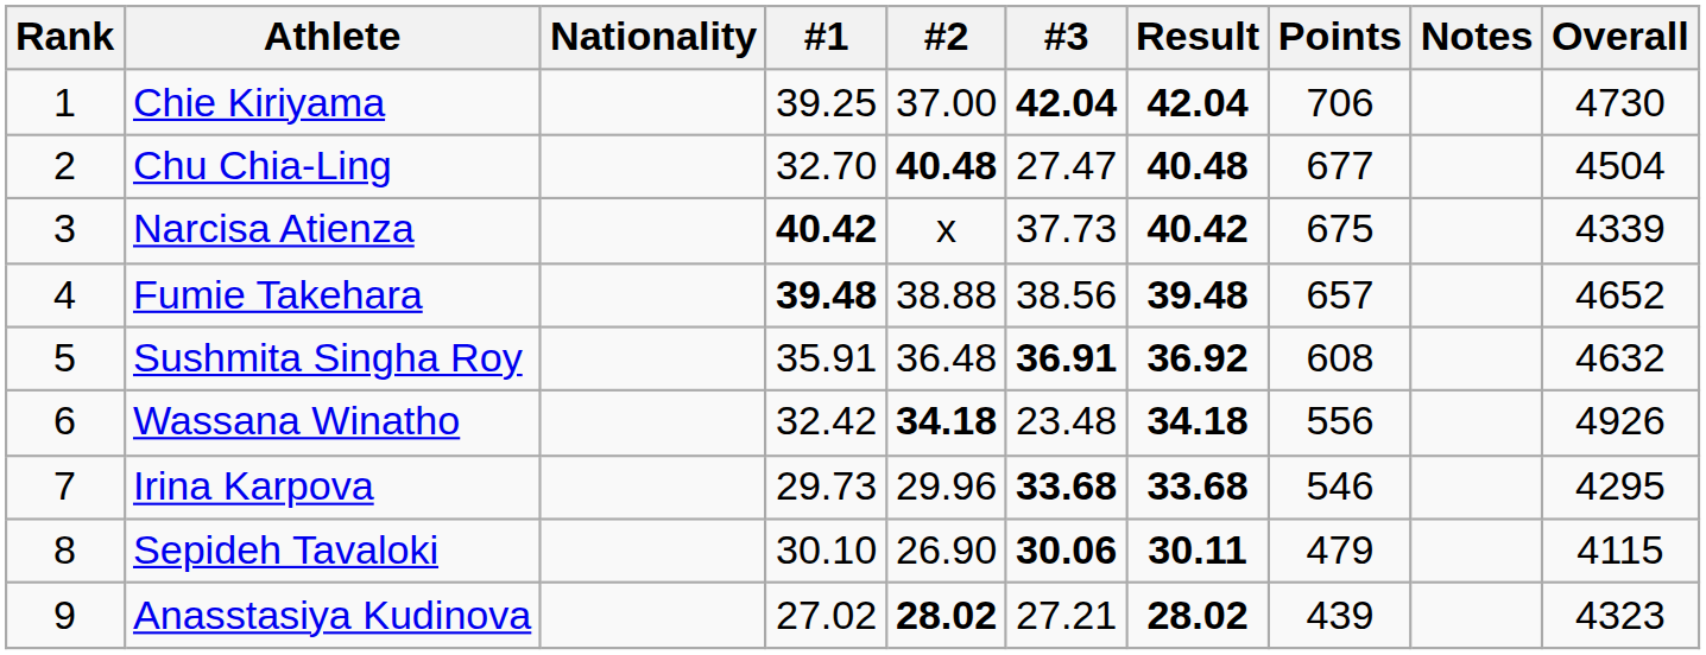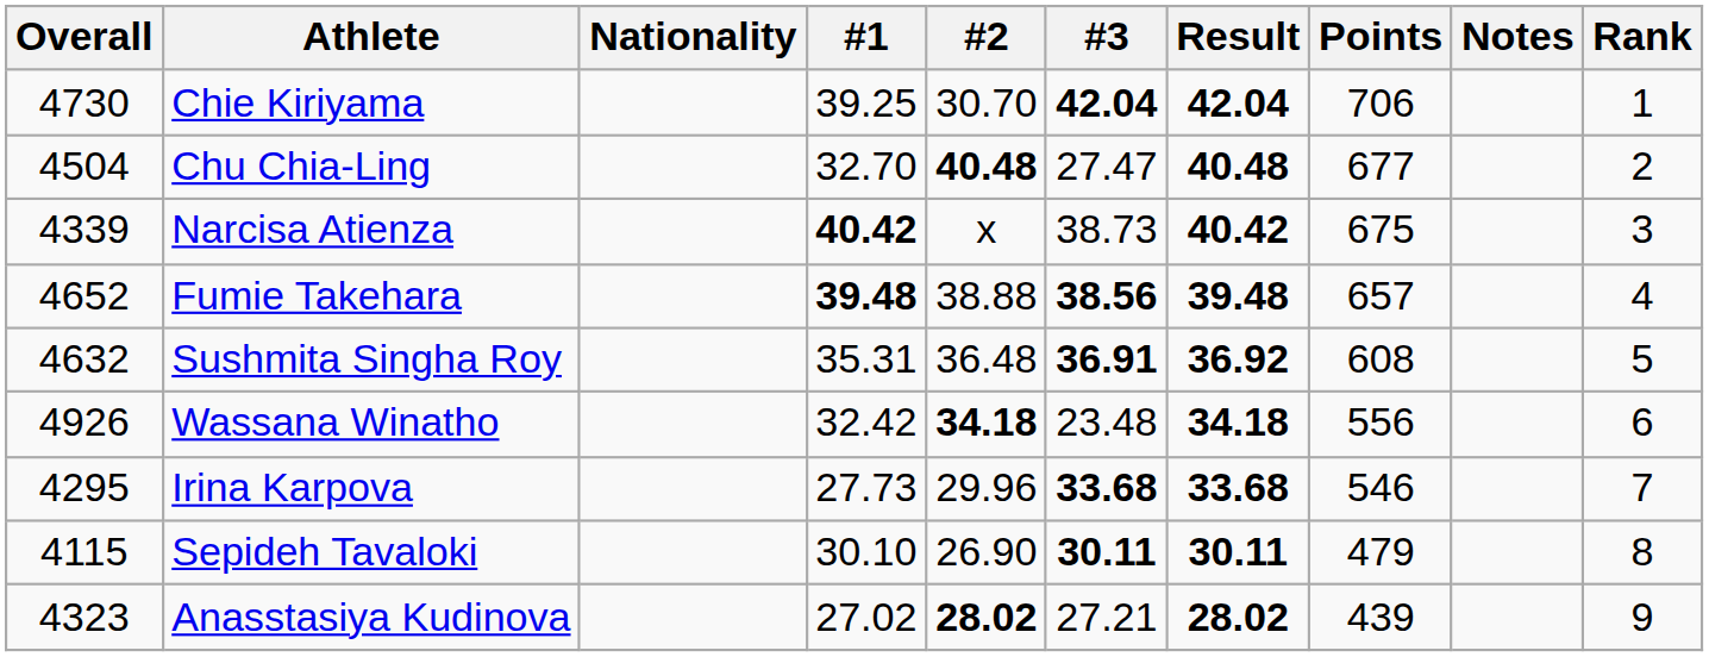 <table class="wikitable sortable" style="text-align:center">
 <tr>
-<th>Rank</th>
+<th>Overall</th>
 <th>Athlete</th>
 <th>Nationality</th>
 <th>#1</th>
 <th>#2</th>
 <th>#3</th>
 <th>Result</th>
 <th>Points</th>
 <th>Notes</th>
-<th>Overall</th>
+<th>Rank</th>
 </tr>
 <tr>
-<td>1</td>
+<td>4730</td>
 <td align=left><a href='#'>Chie Kiriyama</a></td>
 <td align=left></td>
 <td>39.25</td>
-<td>37.00</td>
+<td>30.70</td>
 <td><strong>42.04</strong></td>
 <td><strong>42.04</strong></td>
 <td>706</td>
 <td></td>
-<td>4730</td>
+<td>1</td>
 </tr>
 <tr>
-<td>2</td>
+<td>4504</td>
 <td align=left><a href='#'>Chu Chia-Ling</a></td>
 <td align=left></td>
 <td>32.70</td>
 <td><strong>40.48</strong></td>
 <td>27.47</td>
 <td><strong>40.48</strong></td>
 <td>677</td>
 <td></td>
-<td>4504</td>
+<td>2</td>
 </tr>
 <tr>
-<td>3</td>
+<td>4339</td>
 <td align=left><a href='#'>Narcisa Atienza</a></td>
 <td align=left></td>
 <td><strong>40.42</strong></td>
 <td>x</td>
-<td>37.73</td>
+<td>38.73</td>
 <td><strong>40.42</strong></td>
 <td>675</td>
 <td></td>
-<td>4339</td>
+<td>3</td>
 </tr>
 <tr>
-<td>4</td>
+<td>4652</td>
 <td align=left><a href='#'>Fumie Takehara</a></td>
 <td align=left></td>
 <td><strong>39.48</strong></td>
 <td>38.88</td>
-<td>38.56</td>
+<td><strong>38.56</strong></td>
 <td><strong>39.48</strong></td>
 <td>657</td>
 <td></td>
-<td>4652</td>
+<td>4</td>
 </tr>
 <tr>
-<td>5</td>
+<td>4632</td>
 <td align=left><a href='#'>Sushmita Singha Roy</a></td>
 <td align=left></td>
-<td>35.91</td>
+<td>35.31</td>
 <td>36.48</td>
 <td><strong>36.91</strong></td>
 <td><strong>36.92</strong></td>
 <td>608</td>
 <td></td>
-<td>4632</td>
+<td>5</td>
 </tr>
 <tr>
-<td>6</td>
+<td>4926</td>
 <td align=left><a href='#'>Wassana Winatho</a></td>
 <td align=left></td>
 <td>32.42</td>
 <td><strong>34.18</strong></td>
 <td>23.48</td>
 <td><strong>34.18</strong></td>
 <td>556</td>
 <td></td>
-<td>4926</td>
+<td>6</td>
 </tr>
 <tr>
-<td>7</td>
+<td>4295</td>
 <td align=left><a href='#'>Irina Karpova</a></td>
 <td align=left></td>
-<td>29.73</td>
+<td>27.73</td>
 <td>29.96</td>
 <td><strong>33.68</strong></td>
 <td><strong>33.68</strong></td>
 <td>546</td>
 <td></td>
-<td>4295</td>
+<td>7</td>
 </tr>
 <tr>
-<td>8</td>
+<td>4115</td>
 <td align=left><a href='#'>Sepideh Tavaloki</a></td>
 <td align=left></td>
 <td>30.10</td>
 <td>26.90</td>
-<td><strong>30.06</strong></td>
+<td><strong>30.11</strong></td>
 <td><strong>30.11</strong></td>
 <td>479</td>
 <td></td>
-<td>4115</td>
+<td>8</td>
 </tr>
 <tr>
-<td>9</td>
+<td>4323</td>
 <td align=left><a href='#'>Anasstasiya Kudinova</a></td>
 <td align=left></td>
 <td>27.02</td>
 <td><strong>28.02</strong></td>
 <td>27.21</td>
 <td><strong>28.02</strong></td>
 <td>439</td>
 <td></td>
-<td>4323</td>
+<td>9</td>
 </tr>
 </table>
